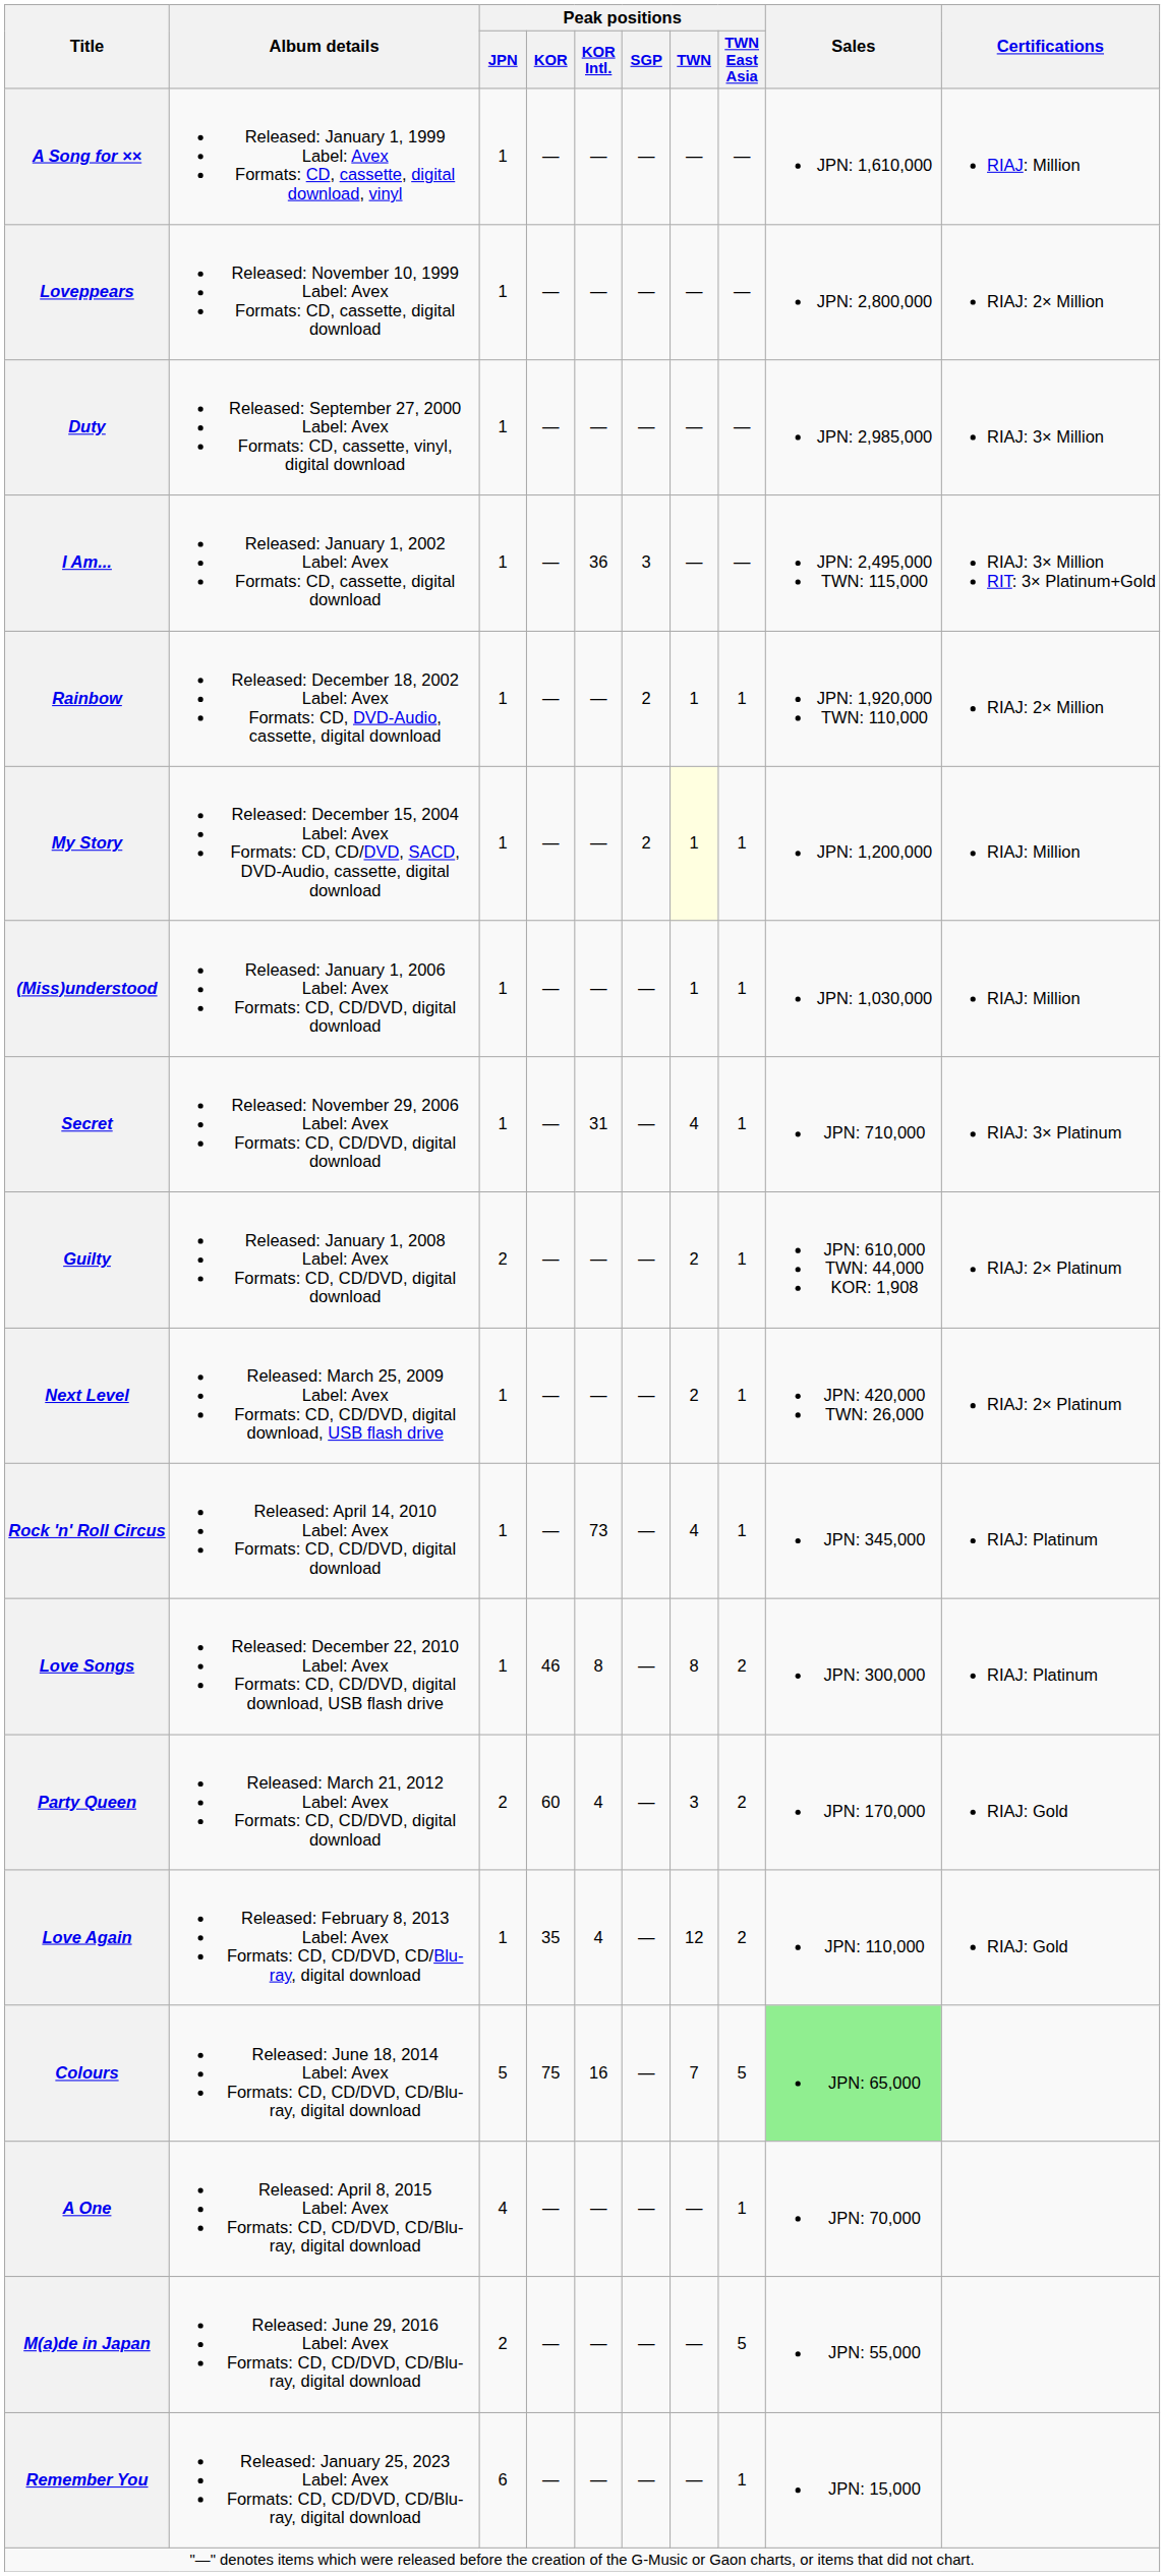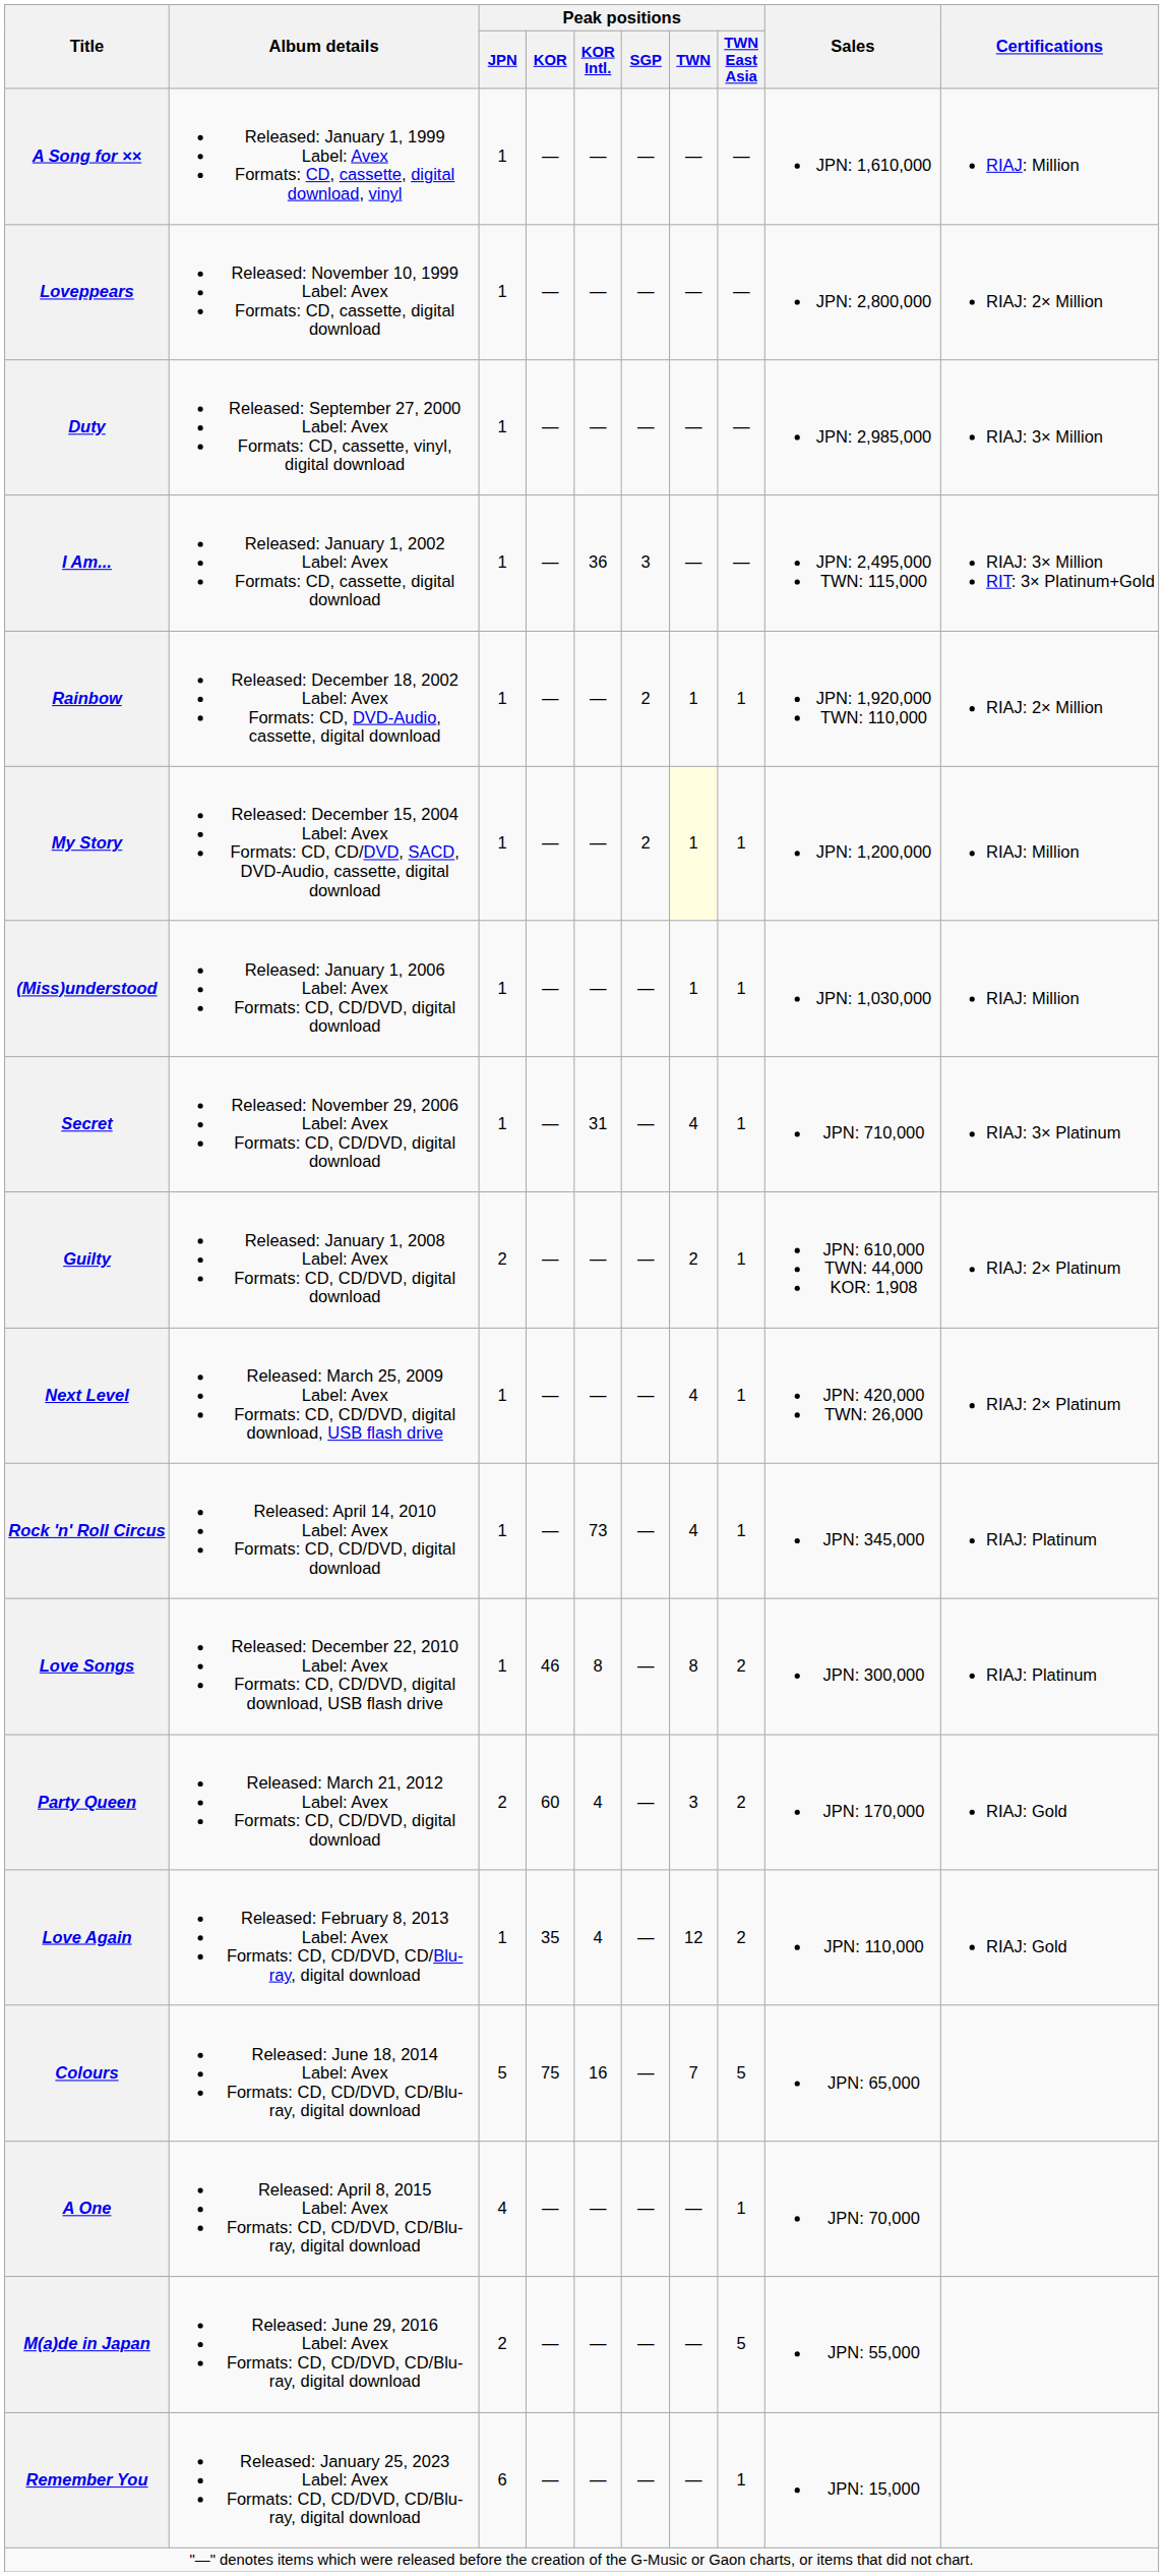 <table class="wikitable plainrowheaders" style="text-align:center;">
 <tr>
 <th rowspan="2">Title</th>
 <th style="width:18em;" rowspan="2">Album details</th>
 <th colspan="6">Peak positions</th>
 <th style="width:10em;" rowspan="2">Sales</th>
 <th rowspan="2"><a href='#'>Certifications</a></th>
 </tr>
 <tr>
 <th scope="col" style="width:2.7em;font-size:90%;"><a href='#'>JPN</a><br></th>
 <th scope="col" style="width:2.7em;font-size:90%;"><a href='#'>KOR</a><br></th>
 <th scope="col" style="width:2.7em;font-size:90%;"><a href='#'>KOR Intl.</a><br></th>
 <th scope="col" style="width:2.7em;font-size:90%;"><a href='#'>SGP</a><br></th>
 <th scope="col" style="width:2.7em;font-size:90%;"><a href='#'>TWN</a><br></th>
 <th scope="col" style="width:2.7em;font-size:90%;"><a href='#'>TWN East Asia</a><br></th>
 </tr>
 <tr>
 <th scope="row"><em><a href='#'>A Song for ××</a></em></th>
 <td><br><ul><li>Released: January 1, 1999</li><li>Label: <a href='#'>Avex</a></li><li>Formats: <a href='#'>CD</a>, <a href='#'>cassette</a>, <a href='#'>digital download</a>, <a href='#'>vinyl</a></li></ul></td>
 <td>1</td>
 <td>—</td>
 <td>—</td>
 <td>—</td>
 <td>—</td>
 <td>—</td>
 <td><br><ul><li>JPN: 1,610,000</li></ul></td>
 <td align="left"><br><ul><li><a href='#'>RIAJ</a>: Million</li></ul></td>
 </tr>
 <tr>
 <th scope="row"><em><a href='#'>Loveppears</a></em></th>
 <td><br><ul><li>Released: November 10, 1999</li><li>Label: Avex</li><li>Formats: CD, cassette, digital download</li></ul></td>
 <td>1</td>
 <td>—</td>
 <td>—</td>
 <td>—</td>
 <td>—</td>
 <td>—</td>
 <td><br><ul><li>JPN: 2,800,000</li></ul></td>
 <td align="left"><br><ul><li>RIAJ: 2× Million</li></ul></td>
 </tr>
 <tr>
 <th scope="row"><em><a href='#'>Duty</a></em></th>
 <td><br><ul><li>Released: September 27, 2000</li><li>Label: Avex</li><li>Formats: CD, cassette, vinyl, digital download</li></ul></td>
 <td>1</td>
 <td>—</td>
 <td>—</td>
 <td>—</td>
 <td>—</td>
 <td>—</td>
 <td><br><ul><li>JPN: 2,985,000</li></ul></td>
 <td align="left"><br><ul><li>RIAJ: 3× Million</li></ul></td>
 </tr>
 <tr>
 <th scope="row"><em><a href='#'>I Am...</a></em></th>
 <td><br><ul><li>Released: January 1, 2002</li><li>Label: Avex</li><li>Formats: CD, cassette, digital download</li></ul></td>
 <td>1</td>
 <td>—</td>
 <td>36</td>
 <td>3</td>
 <td>—</td>
 <td>—</td>
 <td><br><ul><li>JPN: 2,495,000</li><li>TWN: 115,000</li></ul></td>
 <td align="left"><br><ul><li>RIAJ: 3× Million</li><li><a href='#'>RIT</a>: 3× Platinum+Gold</li></ul></td>
 </tr>
 <tr>
 <th scope="row"><em><a href='#'>Rainbow</a></em></th>
 <td><br><ul><li>Released: December 18, 2002</li><li>Label: Avex</li><li>Formats: CD, <a href='#'>DVD-Audio</a>, cassette, digital download</li></ul></td>
 <td>1</td>
 <td>—</td>
 <td>—</td>
 <td>2</td>
 <td>1</td>
 <td>1</td>
 <td><br><ul><li>JPN: 1,920,000</li><li>TWN: 110,000</li></ul></td>
 <td align="left"><br><ul><li>RIAJ: 2× Million</li></ul></td>
 </tr>
 <tr>
 <th scope="row"><em><a href='#'>My Story</a></em></th>
 <td><br><ul><li>Released: December 15, 2004</li><li>Label: Avex</li><li>Formats: CD, CD/<a href='#'>DVD</a>, <a href='#'>SACD</a>, DVD-Audio, cassette, digital download</li></ul></td>
 <td>1</td>
 <td>—</td>
 <td>—</td>
 <td>2</td>
 <td style="background: lightyellow;">1</td>
 <td>1</td>
 <td><br><ul><li>JPN: 1,200,000</li></ul></td>
 <td align="left"><br><ul><li>RIAJ: Million</li></ul></td>
 </tr>
 <tr>
 <th scope="row"><em><a href='#'>(Miss)understood</a></em></th>
 <td><br><ul><li>Released: January 1, 2006</li><li>Label: Avex</li><li>Formats: CD, CD/DVD, digital download</li></ul></td>
 <td>1</td>
 <td>—</td>
 <td>—</td>
 <td>—</td>
 <td>1</td>
 <td>1</td>
 <td><br><ul><li>JPN: 1,030,000</li></ul></td>
 <td align="left"><br><ul><li>RIAJ: Million</li></ul></td>
 </tr>
 <tr>
 <th scope="row"><em><a href='#'>Secret</a></em></th>
 <td><br><ul><li>Released: November 29, 2006</li><li>Label: Avex</li><li>Formats: CD, CD/DVD, digital download</li></ul></td>
 <td>1</td>
 <td>—</td>
 <td>31</td>
 <td>—</td>
 <td>4</td>
 <td>1</td>
 <td><br><ul><li>JPN: 710,000</li></ul></td>
 <td align="left"><br><ul><li>RIAJ: 3× Platinum</li></ul></td>
 </tr>
 <tr>
 <th scope="row"><em><a href='#'>Guilty</a></em></th>
 <td><br><ul><li>Released: January 1, 2008</li><li>Label: Avex</li><li>Formats: CD, CD/DVD, digital download</li></ul></td>
 <td>2</td>
 <td>—</td>
 <td>—</td>
 <td>—</td>
 <td>2</td>
 <td>1</td>
 <td><br><ul><li>JPN: 610,000</li><li>TWN: 44,000</li><li>KOR: 1,908</li></ul></td>
 <td align="left"><br><ul><li>RIAJ: 2× Platinum</li></ul></td>
 </tr>
 <tr>
 <th scope="row"><em><a href='#'>Next Level</a></em></th>
 <td><br><ul><li>Released: March 25, 2009</li><li>Label: Avex</li><li>Formats: CD, CD/DVD, digital download, <a href='#'>USB flash drive</a></li></ul></td>
 <td>1</td>
 <td>—</td>
 <td>—</td>
 <td>—</td>
-<td>2</td>
+<td>4</td>
 <td>1</td>
 <td><br><ul><li>JPN: 420,000</li><li>TWN: 26,000</li></ul></td>
 <td align="left"><br><ul><li>RIAJ: 2× Platinum</li></ul></td>
 </tr>
 <tr>
 <th scope="row"><em><a href='#'>Rock 'n' Roll Circus</a></em></th>
 <td><br><ul><li>Released: April 14, 2010</li><li>Label: Avex</li><li>Formats: CD, CD/DVD, digital download</li></ul></td>
 <td>1</td>
 <td>—</td>
 <td>73</td>
 <td>—</td>
 <td>4</td>
 <td>1</td>
 <td><br><ul><li>JPN: 345,000</li></ul></td>
 <td align="left"><br><ul><li>RIAJ: Platinum</li></ul></td>
 </tr>
 <tr>
 <th scope="row"><em><a href='#'>Love Songs</a></em></th>
 <td><br><ul><li>Released: December 22, 2010</li><li>Label: Avex</li><li>Formats: CD, CD/DVD, digital download, USB flash drive</li></ul></td>
 <td>1</td>
 <td>46</td>
 <td>8</td>
 <td>—</td>
 <td>8</td>
 <td>2</td>
 <td><br><ul><li>JPN: 300,000</li></ul></td>
 <td align="left"><br><ul><li>RIAJ: Platinum</li></ul></td>
 </tr>
 <tr>
 <th scope="row"><em><a href='#'>Party Queen</a></em></th>
 <td><br><ul><li>Released: March 21, 2012</li><li>Label: Avex</li><li>Formats: CD, CD/DVD, digital download</li></ul></td>
 <td>2</td>
 <td>60</td>
 <td>4</td>
 <td>—</td>
 <td>3</td>
 <td>2</td>
 <td><br><ul><li>JPN: 170,000</li></ul></td>
 <td align="left"><br><ul><li>RIAJ: Gold</li></ul></td>
 </tr>
 <tr>
 <th scope="row"><em><a href='#'>Love Again</a></em></th>
 <td><br><ul><li>Released: February 8, 2013</li><li>Label: Avex</li><li>Formats: CD, CD/DVD, CD/<a href='#'>Blu-ray</a>, digital download</li></ul></td>
 <td>1</td>
 <td>35</td>
 <td>4</td>
 <td>—</td>
 <td>12</td>
 <td>2</td>
 <td><br><ul><li>JPN: 110,000</li></ul></td>
 <td align="left"><br><ul><li>RIAJ: Gold</li></ul></td>
 </tr>
 <tr>
 <th scope="row"><em><a href='#'>Colours</a></em></th>
 <td><br><ul><li>Released: June 18, 2014</li><li>Label: Avex</li><li>Formats: CD, CD/DVD, CD/Blu-ray, digital download</li></ul></td>
 <td>5</td>
 <td>75</td>
 <td>16</td>
 <td>—</td>
 <td>7</td>
 <td>5</td>
-<td style="background: lightgreen;"><br><ul><li>JPN: 65,000</li></ul></td>
+<td><br><ul><li>JPN: 65,000</li></ul></td>
 <td align="left"></td>
 </tr>
 <tr>
 <th scope="row"><em><a href='#'>A One</a></em></th>
 <td><br><ul><li>Released: April 8, 2015</li><li>Label: Avex</li><li>Formats: CD, CD/DVD, CD/Blu-ray, digital download</li></ul></td>
 <td>4</td>
 <td>—</td>
 <td>—</td>
 <td>—</td>
 <td>—</td>
 <td>1</td>
 <td><br><ul><li>JPN: 70,000</li></ul></td>
 <td align="left"></td>
 </tr>
 <tr>
 <th scope="row"><em><a href='#'>M(a)de in Japan</a></em></th>
 <td><br><ul><li>Released: June 29, 2016</li><li>Label: Avex</li><li>Formats: CD, CD/DVD, CD/Blu-ray, digital download</li></ul></td>
 <td>2</td>
 <td>—</td>
 <td>—</td>
 <td>—</td>
 <td>—</td>
 <td>5</td>
 <td><br><ul><li>JPN: 55,000</li></ul></td>
 <td align="left"></td>
 </tr>
 <tr>
 <th scope="row"><em><a href='#'>Remember You</a></em></th>
 <td><br><ul><li>Released: January 25, 2023</li><li>Label: Avex</li><li>Formats: CD, CD/DVD, CD/Blu-ray, digital download</li></ul></td>
 <td>6</td>
 <td>—</td>
 <td>—</td>
 <td>—</td>
 <td>—</td>
 <td>1</td>
 <td><br><ul><li>JPN: 15,000</li></ul></td>
 <td align="left"></td>
 </tr>
 <tr>
 <td colspan="13" align="center" style="font-size:90%;">"—" denotes items which were released before the creation of the G-Music or Gaon charts, or items that did not chart.</td>
 </tr>
 </table>
